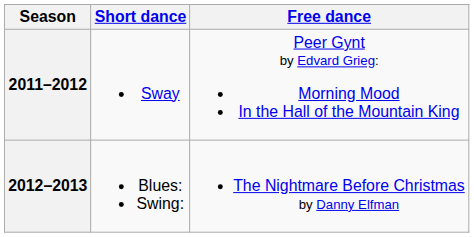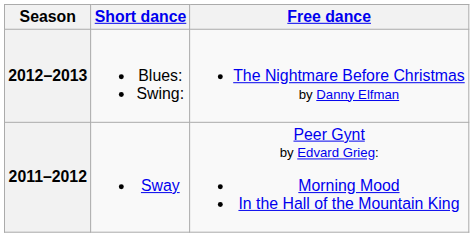 <table class="wikitable" style="text-align:center">
 <tr>
 <th>Season</th>
 <th><a href='#'>Short dance</a></th>
 <th><a href='#'>Free dance</a></th>
 </tr>
 <tr>
+<th>2012–2013 <br></th>
+<td><br><ul><li>Blues:</li><li>Swing:</li></ul></td>
+<td><br><ul><li><a href='#'>The Nightmare Before Christmas</a> <br><small> by <a href='#'>Danny Elfman</a> </small></li></ul></td>
+</tr>
+<tr>
 <th>2011–2012 <br></th>
 <td><br><ul><li><a href='#'>Sway</a></li></ul></td>
 <td><a href='#'>Peer Gynt</a> <br><small> by <a href='#'>Edvard Grieg</a>: </small><br><ul><li><a href='#'>Morning Mood</a></li><li><a href='#'>In the Hall of the Mountain King</a></li></ul></td>
 </tr>
-<tr>
-<th>2012–2013 <br></th>
-<td><br><ul><li>Blues:</li><li>Swing:</li></ul></td>
-<td><br><ul><li><a href='#'>The Nightmare Before Christmas</a> <br><small> by <a href='#'>Danny Elfman</a> </small></li></ul></td>
-</tr>
 </table>
